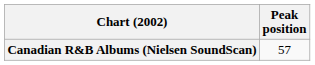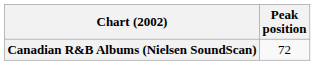 <table class="wikitable plainrowheaders" style="text-align:center">
 <tr>
 <th scope="col">Chart (2002)</th>
 <th scope="col">Peak<br>position</th>
 </tr>
 <tr>
 <th scope="row">Canadian R&B Albums (Nielsen SoundScan)</th>
-<td>57</td>
+<td>72</td>
 </tr>
 </table>
